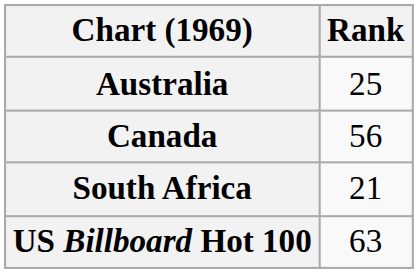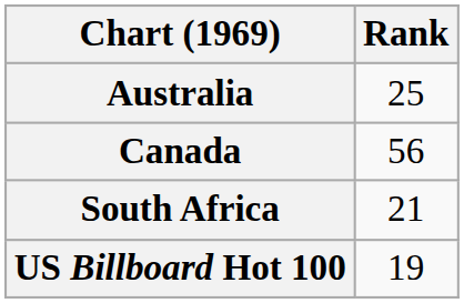 <table class="wikitable sortable plainrowheaders">
 <tr>
 <th>Chart (1969)</th>
 <th style="text-align:center;">Rank</th>
 </tr>
 <tr>
 <th scope="row">Australia</th>
 <td style="text-align:center;">25</td>
 </tr>
 <tr>
 <th scope="row">Canada</th>
 <td style="text-align:center;">56</td>
 </tr>
 <tr>
 <th scope="row">South Africa</th>
 <td align="center">21</td>
 </tr>
 <tr>
 <th scope="row">US <em>Billboard</em> Hot 100</th>
-<td style="text-align:center;">63</td>
+<td style="text-align:center;">19</td>
 </tr>
 </table>
